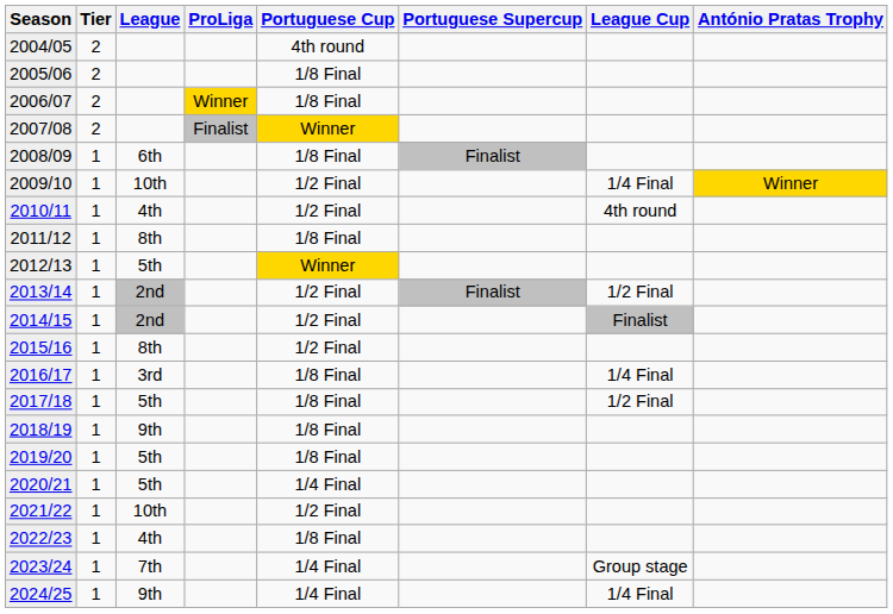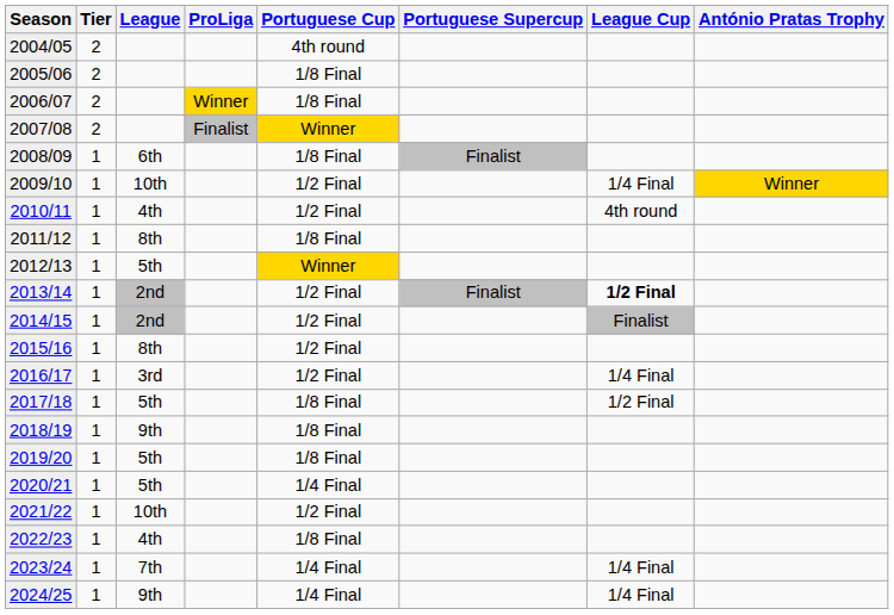 <table class="wikitable" style="text-align:center; font-size:90%">
 <tr>
 <th>Season</th>
 <th>Tier</th>
 <th><a href='#'>League</a></th>
 <th><a href='#'>ProLiga</a></th>
 <th><a href='#'>Portuguese Cup</a></th>
 <th><a href='#'>Portuguese Supercup</a></th>
 <th><a href='#'>League Cup</a></th>
 <th><a href='#'>António Pratas Trophy</a></th>
 </tr>
 <tr>
 <td style="background:#efefef;">2004/05</td>
 <td>2</td>
 <td></td>
 <td></td>
 <td>4th round</td>
 <td></td>
 <td></td>
 <td></td>
 </tr>
 <tr>
 <td style="background:#efefef;">2005/06</td>
 <td>2</td>
 <td></td>
 <td></td>
 <td>1/8 Final</td>
 <td></td>
 <td></td>
 <td></td>
 </tr>
 <tr>
 <td style="background:#efefef;">2006/07</td>
 <td>2</td>
 <td></td>
 <td style="background:gold;">Winner</td>
 <td>1/8 Final</td>
 <td></td>
 <td></td>
 <td></td>
 </tr>
 <tr>
 <td style="background:#efefef;">2007/08</td>
 <td>2</td>
 <td></td>
 <td style="background:silver;">Finalist</td>
 <td style="background:gold;">Winner</td>
 <td></td>
 <td></td>
 <td></td>
 </tr>
 <tr>
 <td style="background:#efefef;">2008/09</td>
 <td>1</td>
 <td>6th</td>
 <td></td>
 <td>1/8 Final</td>
 <td style="background:silver;">Finalist</td>
 <td></td>
 <td></td>
 </tr>
 <tr>
 <td style="background:#efefef;">2009/10</td>
 <td>1</td>
 <td>10th</td>
 <td></td>
 <td>1/2 Final</td>
 <td></td>
 <td>1/4 Final</td>
 <td style="background:gold;">Winner</td>
 </tr>
 <tr>
 <td style="background:#efefef;"><a href='#'>2010/11</a></td>
 <td>1</td>
 <td>4th</td>
 <td></td>
 <td>1/2 Final</td>
 <td></td>
 <td>4th round</td>
 <td></td>
 </tr>
 <tr>
 <td style="background:#efefef;">2011/12</td>
 <td>1</td>
 <td>8th</td>
 <td></td>
 <td>1/8 Final</td>
 <td></td>
 <td></td>
 <td></td>
 </tr>
 <tr>
 <td style="background:#efefef;">2012/13</td>
 <td>1</td>
 <td>5th</td>
 <td></td>
 <td style="background:gold;">Winner</td>
 <td></td>
 <td></td>
 <td></td>
 </tr>
 <tr>
 <td style="background:#efefef;"><a href='#'>2013/14</a></td>
 <td>1</td>
 <td style="background:silver;">2nd</td>
 <td></td>
 <td>1/2 Final</td>
 <td style="background:silver;">Finalist</td>
-<td>1/2 Final</td>
+<td><strong>1/2 Final</strong></td>
 <td></td>
 </tr>
 <tr>
 <td style="background:#efefef;"><a href='#'>2014/15</a></td>
 <td>1</td>
 <td style="background:silver;">2nd</td>
 <td></td>
 <td>1/2 Final</td>
 <td></td>
 <td style="background:silver;">Finalist</td>
 <td></td>
 </tr>
 <tr>
 <td style="background:#efefef;"><a href='#'>2015/16</a></td>
 <td>1</td>
 <td>8th</td>
 <td></td>
 <td>1/2 Final</td>
 <td></td>
 <td></td>
 <td></td>
 </tr>
 <tr>
 <td style="background:#efefef;"><a href='#'>2016/17</a></td>
 <td>1</td>
 <td>3rd</td>
 <td></td>
-<td>1/8 Final</td>
+<td>1/2 Final</td>
 <td></td>
 <td>1/4 Final</td>
 <td></td>
 </tr>
 <tr>
 <td style="background:#efefef;"><a href='#'>2017/18</a></td>
 <td>1</td>
 <td>5th</td>
 <td></td>
 <td>1/8 Final</td>
 <td></td>
 <td>1/2 Final</td>
 <td></td>
 </tr>
 <tr>
 <td style="background:#efefef;"><a href='#'>2018/19</a></td>
 <td>1</td>
 <td>9th</td>
 <td></td>
 <td>1/8 Final</td>
 <td></td>
 <td></td>
 <td></td>
 </tr>
 <tr>
 <td style="background:#efefef;"><a href='#'>2019/20</a></td>
 <td>1</td>
 <td>5th</td>
 <td></td>
 <td>1/8 Final</td>
 <td></td>
 <td></td>
 <td></td>
 </tr>
 <tr>
 <td style="background:#efefef;"><a href='#'>2020/21</a></td>
 <td>1</td>
 <td>5th</td>
 <td></td>
 <td>1/4 Final</td>
 <td></td>
 <td></td>
 <td></td>
 </tr>
 <tr>
 <td style="background:#efefef;"><a href='#'>2021/22</a></td>
 <td>1</td>
 <td>10th</td>
 <td></td>
 <td>1/2 Final</td>
 <td></td>
 <td></td>
 <td></td>
 </tr>
 <tr>
 <td style="background:#efefef;"><a href='#'>2022/23</a></td>
 <td>1</td>
 <td>4th</td>
 <td></td>
 <td>1/8 Final</td>
 <td></td>
 <td></td>
 <td></td>
 </tr>
 <tr>
 <td style="background:#efefef;"><a href='#'>2023/24</a></td>
 <td>1</td>
 <td>7th</td>
 <td></td>
 <td>1/4 Final</td>
 <td></td>
-<td>Group stage</td>
+<td>1/4 Final</td>
 <td></td>
 </tr>
 <tr>
 <td style="background:#efefef;"><a href='#'>2024/25</a></td>
 <td>1</td>
 <td>9th</td>
 <td></td>
 <td>1/4 Final</td>
 <td></td>
 <td>1/4 Final</td>
 <td></td>
 </tr>
 </table>
